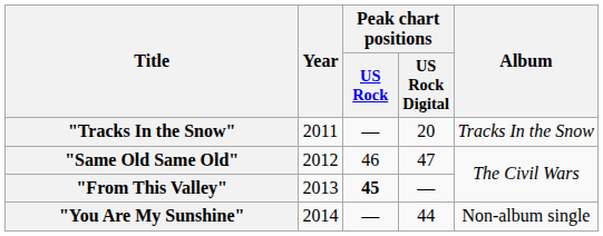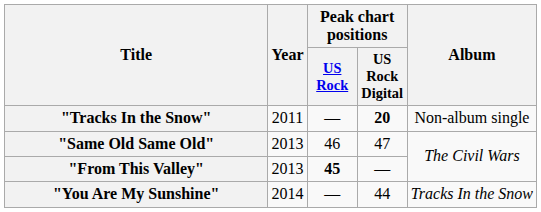 <table class="wikitable plainrowheaders" style="text-align:center;" border="1">
 <tr>
 <th scope="col" rowspan="2" style="width:16em;">Title</th>
 <th scope="col" rowspan="2">Year</th>
 <th scope="col" colspan="2">Peak chart positions</th>
 <th scope="col" rowspan="2">Album</th>
 </tr>
 <tr>
 <th scope="col" style="width:3em;font-size:90%;"><a href='#'>US Rock</a><br></th>
 <th scope="col" style="width:3em;font-size:90%;">US Rock Digital<br></th>
 </tr>
 <tr>
 <th scope="row">"Tracks In the Snow"</th>
 <td>2011</td>
 <td>—</td>
-<td>20</td>
-<td><em>Tracks In the Snow</em></td>
+<td><strong>20</strong></td>
+<td>Non-album single</td>
 </tr>
 <tr>
 <th scope="row">"Same Old Same Old"</th>
-<td>2012</td>
+<td>2013</td>
 <td>46</td>
 <td>47</td>
 <td rowspan="2"><em>The Civil Wars</em></td>
 </tr>
 <tr>
 <th scope="row">"From This Valley"</th>
 <td>2013</td>
 <td><strong>45</strong></td>
 <td>—</td>
 </tr>
 <tr>
 <th scope="row">"You Are My Sunshine"</th>
 <td>2014</td>
 <td>—</td>
 <td>44</td>
-<td>Non-album single</td>
+<td><em>Tracks In the Snow</em></td>
 </tr>
 </table>
